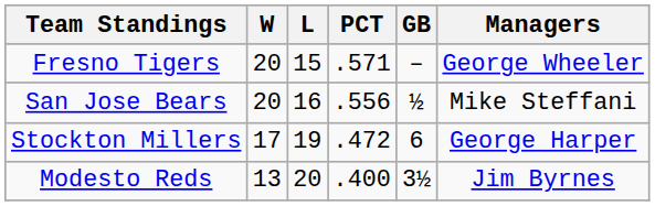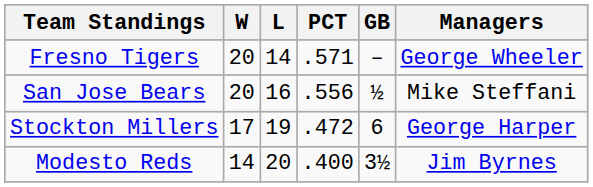 <table class="wikitable" style="text-align:center">
 <tr>
 <th>Team Standings</th>
 <th>W</th>
 <th>L</th>
 <th>PCT</th>
 <th>GB</th>
 <th>Managers</th>
 </tr>
 <tr>
 <td><a href='#'>Fresno Tigers</a></td>
 <td>20</td>
-<td>15</td>
+<td>14</td>
 <td>.571</td>
 <td>–</td>
 <td><a href='#'>George Wheeler</a></td>
 </tr>
 <tr>
 <td><a href='#'>San Jose Bears</a></td>
 <td>20</td>
 <td>16</td>
 <td>.556</td>
 <td>½</td>
 <td>Mike Steffani</td>
 </tr>
 <tr>
 <td><a href='#'>Stockton Millers</a></td>
 <td>17</td>
 <td>19</td>
 <td>.472</td>
 <td>6</td>
 <td><a href='#'>George Harper</a></td>
 </tr>
 <tr>
 <td><a href='#'>Modesto Reds</a></td>
-<td>13</td>
+<td>14</td>
 <td>20</td>
 <td>.400</td>
 <td>3½</td>
 <td><a href='#'>Jim Byrnes</a></td>
 </tr>
 </table>
